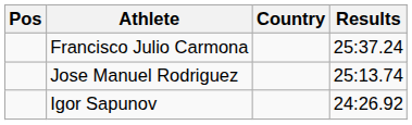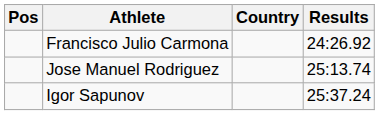 <table class="wikitable">
 <tr>
 <th>Pos</th>
 <th>Athlete</th>
 <th>Country</th>
 <th>Results</th>
 </tr>
 <tr>
 <td align="center"></td>
 <td>Francisco Julio Carmona</td>
 <td></td>
-<td>25:37.24</td>
+<td>24:26.92</td>
 </tr>
 <tr>
 <td align="center"></td>
 <td>Jose Manuel Rodriguez</td>
 <td></td>
 <td>25:13.74</td>
 </tr>
 <tr>
 <td align="center"></td>
 <td>Igor Sapunov</td>
 <td></td>
-<td>24:26.92</td>
+<td>25:37.24</td>
 </tr>
 </table>
